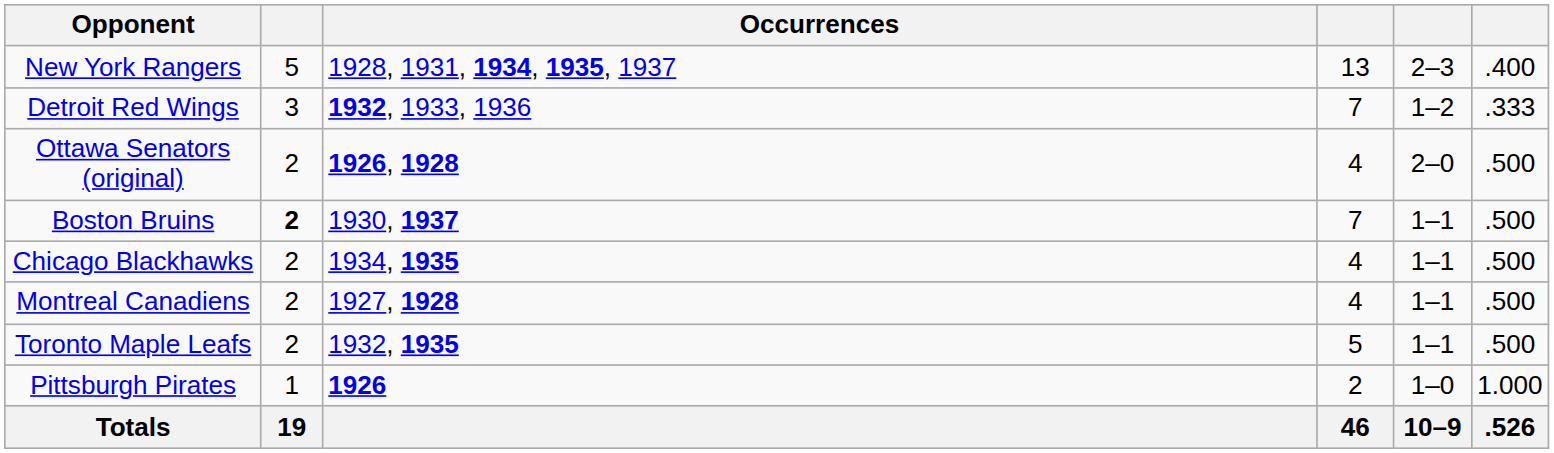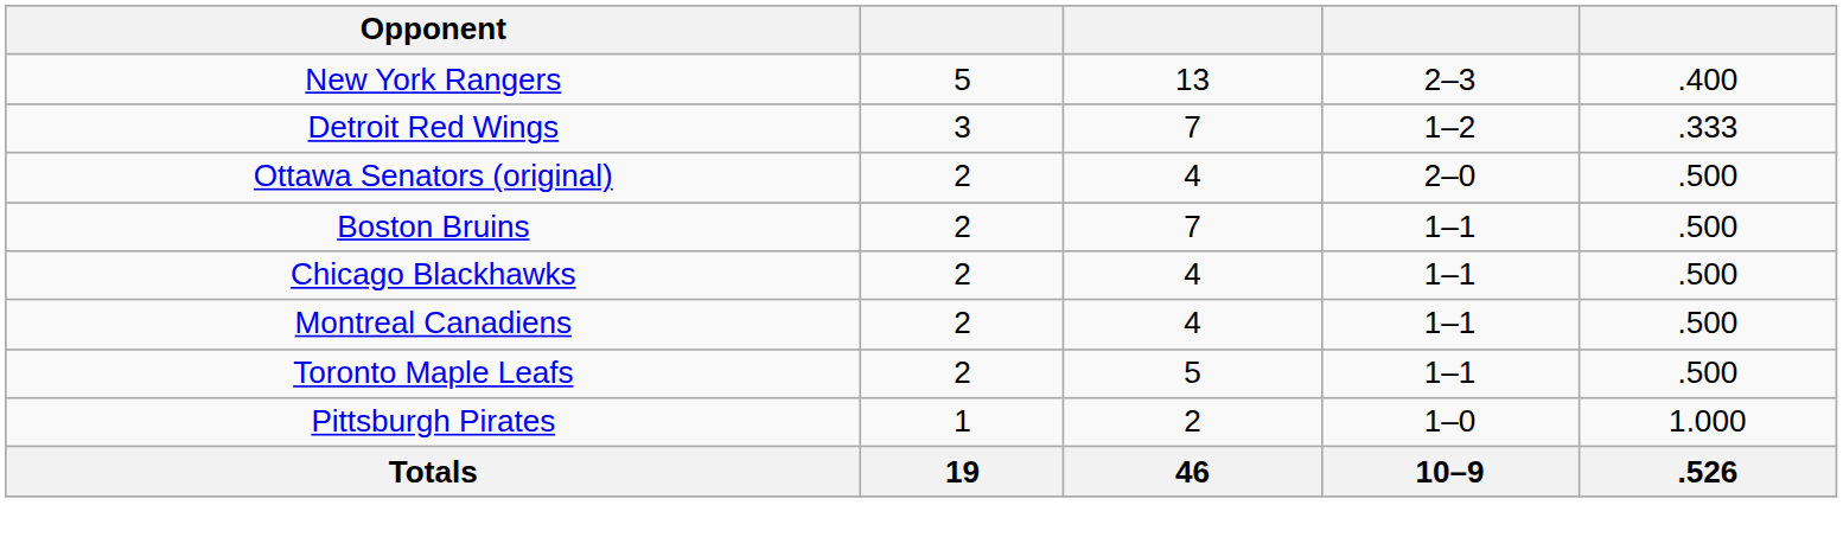 <table class="wikitable sortable" style="text-align: center; width: 75%;">
 <tr>
 <th width="150">Opponent</th>
 <th width="30"></th>
-<th>Occurrences</th>
 <th width="40"></th>
 <th width="40"></th>
 <th width="40"></th>
 </tr>
 <tr>
 <td><a href='#'>New York Rangers</a></td>
 <td>5</td>
-<td align=left><a href='#'>1928</a>, <a href='#'>1931</a>, <strong><a href='#'>1934</a></strong>, <strong><a href='#'>1935</a></strong>, <a href='#'>1937</a></td>
 <td>13</td>
 <td>2–3</td>
 <td>.400</td>
 </tr>
 <tr>
 <td><a href='#'>Detroit Red Wings</a></td>
 <td>3</td>
-<td align=left><strong><a href='#'>1932</a></strong>, <a href='#'>1933</a>, <a href='#'>1936</a></td>
 <td>7</td>
 <td>1–2</td>
 <td>.333</td>
 </tr>
 <tr>
 <td><a href='#'>Ottawa Senators (original)</a></td>
 <td>2</td>
-<td align=left><strong><a href='#'>1926</a></strong>, <strong><a href='#'>1928</a></strong></td>
 <td>4</td>
 <td>2–0</td>
 <td>.500</td>
 </tr>
 <tr>
 <td><a href='#'>Boston Bruins</a></td>
-<td><strong>2</strong></td>
-<td align=left><a href='#'>1930</a>, <strong><a href='#'>1937</a></strong></td>
+<td>2</td>
 <td>7</td>
 <td>1–1</td>
 <td>.500</td>
 </tr>
 <tr>
 <td><a href='#'>Chicago Blackhawks</a></td>
 <td>2</td>
-<td align=left><a href='#'>1934</a>, <strong><a href='#'>1935</a></strong></td>
 <td>4</td>
 <td>1–1</td>
 <td>.500</td>
 </tr>
 <tr>
 <td><a href='#'>Montreal Canadiens</a></td>
 <td>2</td>
-<td align=left><a href='#'>1927</a>, <strong><a href='#'>1928</a></strong></td>
 <td>4</td>
 <td>1–1</td>
 <td>.500</td>
 </tr>
 <tr>
 <td><a href='#'>Toronto Maple Leafs</a></td>
 <td>2</td>
-<td align=left><a href='#'>1932</a>, <strong><a href='#'>1935</a></strong></td>
 <td>5</td>
 <td>1–1</td>
 <td>.500</td>
 </tr>
 <tr>
 <td><a href='#'>Pittsburgh Pirates</a></td>
 <td>1</td>
-<td align=left><strong><a href='#'>1926</a></strong></td>
 <td>2</td>
 <td>1–0</td>
 <td>1.000</td>
 </tr>
 <tr>
 <th width="150">Totals</th>
 <th width="30">19</th>
-<th></th>
 <th width="40">46</th>
 <th width="40">10–9</th>
 <th width="40">.526</th>
 </tr>
 </table>
